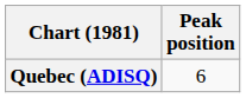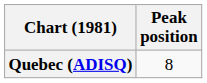 <table class="wikitable plainrowheaders" style="text-align:center">
 <tr>
 <th scope="col">Chart (1981)</th>
 <th scope="col">Peak<br>position</th>
 </tr>
 <tr>
 <th scope="row">Quebec (<a href='#'>ADISQ</a>)</th>
-<td>6</td>
+<td>8</td>
 </tr>
 </table>
